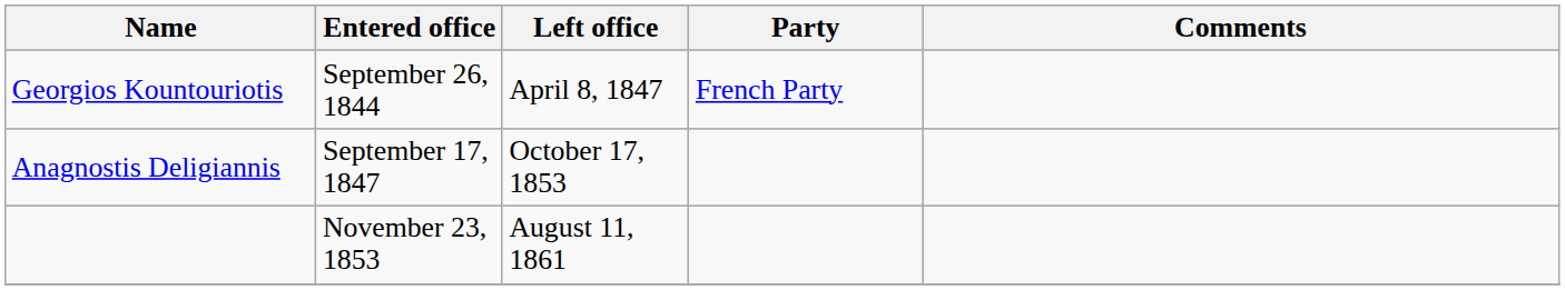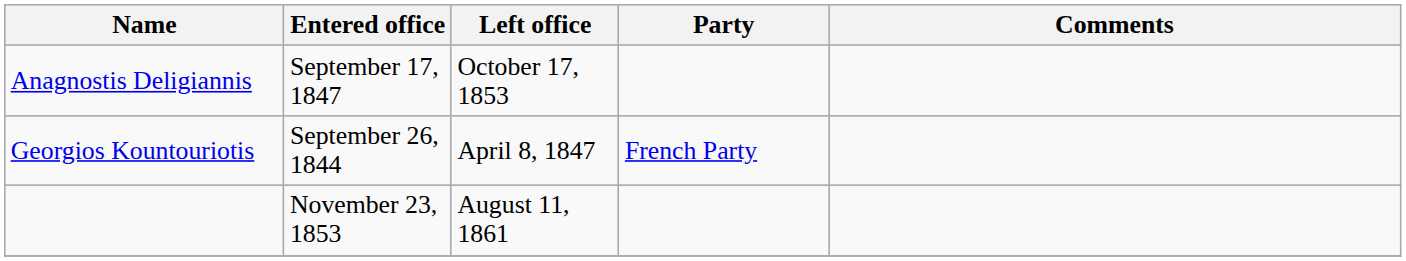 <table class="wikitable">
 <tr>
 <th style="width:20%;">Name</th>
 <th style="width:12%;">Entered office</th>
 <th style="width:12%;">Left office</th>
 <th style="width:15%;">Party</th>
 <th style="width:41%;">Comments</th>
 </tr>
 <tr>
+<td><a href='#'>Anagnostis Deligiannis</a></td>
+<td>September 17, 1847</td>
+<td>October 17, 1853</td>
+<td></td>
+<td></td>
+</tr>
+<tr>
 <td><a href='#'>Georgios Kountouriotis</a></td>
 <td>September 26, 1844</td>
 <td>April 8, 1847</td>
 <td><a href='#'>French Party</a></td>
-<td></td>
-</tr>
-<tr>
-<td><a href='#'>Anagnostis Deligiannis</a></td>
-<td>September 17, 1847</td>
-<td>October 17, 1853</td>
-<td></td>
 <td></td>
 </tr>
 <tr>
 <td></td>
 <td>November 23, 1853</td>
 <td>August 11, 1861</td>
 <td></td>
 <td></td>
 </tr>
 <tr>
 </tr>
 </table>
